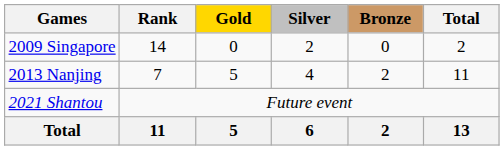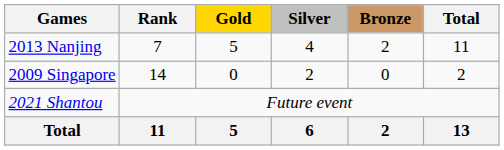 <table class="wikitable" style="text-align:center; font-size:90%;">
 <tr>
 <th>Games</th>
 <th style="width:4em;">Rank</th>
 <th style="background:gold; width:4em;"><strong>Gold</strong></th>
 <th style="background:silver; width:4em;"><strong>Silver</strong></th>
 <th style="background:#cc9966; width:4em;"><strong>Bronze</strong></th>
 <th style="width:4em;">Total</th>
 </tr>
 <tr>
+<td align=left> <a href='#'>2013 Nanjing</a></td>
+<td>7</td>
+<td>5</td>
+<td>4</td>
+<td>2</td>
+<td>11</td>
+</tr>
+<tr>
 <td align=left> <a href='#'>2009 Singapore</a></td>
 <td>14</td>
 <td>0</td>
 <td>2</td>
 <td>0</td>
 <td>2</td>
-</tr>
-<tr>
-<td align=left> <a href='#'>2013 Nanjing</a></td>
-<td>7</td>
-<td>5</td>
-<td>4</td>
-<td>2</td>
-<td>11</td>
 </tr>
 <tr>
 <td align=left> <em><a href='#'>2021 Shantou</a></em></td>
 <td colspan=5><em>Future event</em></td>
 </tr>
 <tr>
 <th>Total</th>
 <th>11</th>
 <th>5</th>
 <th>6</th>
 <th>2</th>
 <th>13</th>
 </tr>
 </table>
